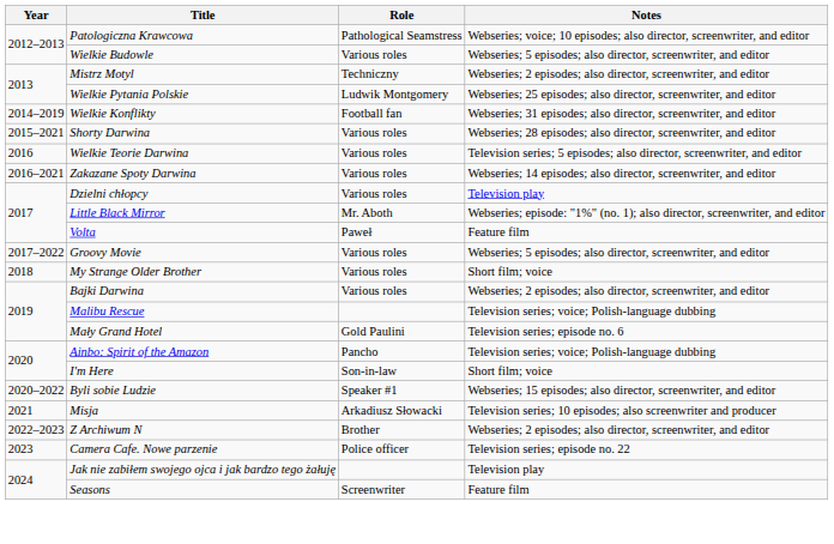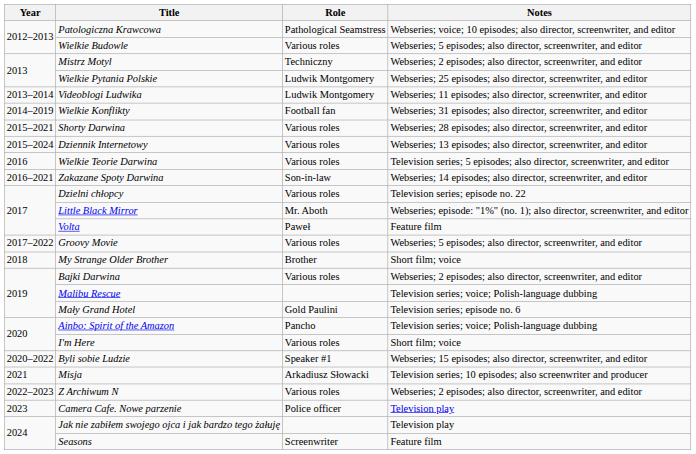 <table class="wikitable plainrowheaders sortable">
 <tr>
 <th scope="col">Year</th>
 <th scope="col">Title</th>
 <th scope="col">Role</th>
 <th scope="col" class="unsortable">Notes</th>
 </tr>
 <tr>
 <td rowspan=2>2012–2013</td>
 <td><em>Patologiczna Krawcowa</em></td>
 <td>Pathological Seamstress</td>
 <td>Webseries; voice; 10 episodes; also director, screenwriter, and editor</td>
 </tr>
 <tr>
 <td><em>Wielkie Budowle</em></td>
 <td>Various roles</td>
 <td>Webseries; 5 episodes; also director, screenwriter, and editor</td>
 </tr>
 <tr>
 <td rowspan=2>2013</td>
 <td><em>Mistrz Motyl</em></td>
 <td>Techniczny</td>
 <td>Webseries; 2 episodes; also director, screenwriter, and editor</td>
 </tr>
 <tr>
 <td><em>Wielkie Pytania Polskie</em></td>
 <td>Ludwik Montgomery</td>
 <td>Webseries; 25 episodes; also director, screenwriter, and editor</td>
 </tr>
 <tr>
+<td>2013–2014</td>
+<td><em>Videoblogi Ludwika</em></td>
+<td>Ludwik Montgomery</td>
+<td>Webseries; 11 episodes; also director, screenwriter, and editor</td>
+</tr>
+<tr>
 <td>2014–2019</td>
 <td><em>Wielkie Konflikty</em></td>
 <td>Football fan</td>
 <td>Webseries; 31 episodes; also director, screenwriter, and editor</td>
 </tr>
 <tr>
 <td>2015–2021</td>
 <td><em>Shorty Darwina</em></td>
 <td>Various roles</td>
 <td>Webseries; 28 episodes; also director, screenwriter, and editor</td>
 </tr>
 <tr>
+<td>2015–2024</td>
+<td><em>Dziennik Internetowy</em></td>
+<td>Various roles</td>
+<td>Webseries; 13 episodes; also director, screenwriter, and editor</td>
+</tr>
+<tr>
 <td>2016</td>
 <td><em>Wielkie Teorie Darwina</em></td>
 <td>Various roles</td>
 <td>Television series; 5 episodes; also director, screenwriter, and editor</td>
 </tr>
 <tr>
 <td>2016–2021</td>
 <td><em>Zakazane Spoty Darwina</em></td>
-<td>Various roles</td>
+<td>Son-in-law</td>
 <td>Webseries; 14 episodes; also director, screenwriter, and editor</td>
 </tr>
 <tr>
 <td rowspan=3>2017</td>
 <td><em>Dzielni chłopcy</em></td>
 <td>Various roles</td>
-<td><a href='#'>Television play</a></td>
+<td>Television series; episode no. 22</td>
 </tr>
 <tr>
 <td><em><a href='#'>Little Black Mirror</a></em></td>
 <td>Mr. Aboth</td>
 <td>Webseries; episode: "1%" (no. 1); also director, screenwriter, and editor</td>
 </tr>
 <tr>
 <td><em><a href='#'>Volta</a></em></td>
 <td>Paweł</td>
 <td>Feature film</td>
 </tr>
 <tr>
 <td>2017–2022</td>
 <td><em>Groovy Movie</em></td>
 <td>Various roles</td>
 <td>Webseries; 5 episodes; also director, screenwriter, and editor</td>
 </tr>
 <tr>
 <td>2018</td>
 <td><em>My Strange Older Brother</em></td>
-<td>Various roles</td>
+<td>Brother</td>
 <td>Short film; voice</td>
 </tr>
 <tr>
 <td rowspan=3>2019</td>
 <td><em>Bajki Darwina</em></td>
 <td>Various roles</td>
 <td>Webseries; 2 episodes; also director, screenwriter, and editor</td>
 </tr>
 <tr>
 <td><em><a href='#'>Malibu Rescue</a></em></td>
 <td></td>
 <td>Television series; voice; Polish-language dubbing</td>
 </tr>
 <tr>
 <td><em>Mały Grand Hotel</em></td>
 <td>Gold Paulini</td>
 <td>Television series; episode no. 6</td>
 </tr>
 <tr>
 <td rowspan=2>2020</td>
 <td><em><a href='#'>Ainbo: Spirit of the Amazon</a></em></td>
 <td>Pancho</td>
 <td>Television series; voice; Polish-language dubbing</td>
 </tr>
 <tr>
 <td><em>I'm Here</em></td>
-<td>Son-in-law</td>
+<td>Various roles</td>
 <td>Short film; voice</td>
 </tr>
 <tr>
 <td>2020–2022</td>
 <td><em>Byli sobie Ludzie</em></td>
 <td>Speaker #1</td>
 <td>Webseries; 15 episodes; also director, screenwriter, and editor</td>
 </tr>
 <tr>
 <td>2021</td>
 <td><em>Misja</em></td>
 <td>Arkadiusz Słowacki</td>
 <td>Television series; 10 episodes; also screenwriter and producer</td>
 </tr>
 <tr>
 <td>2022–2023</td>
 <td><em>Z Archiwum N</em></td>
-<td>Brother</td>
+<td>Various roles</td>
 <td>Webseries; 2 episodes; also director, screenwriter, and editor</td>
 </tr>
 <tr>
 <td>2023</td>
 <td><em>Camera Cafe. Nowe parzenie</em></td>
 <td>Police officer</td>
-<td>Television series; episode no. 22</td>
+<td><a href='#'>Television play</a></td>
 </tr>
 <tr>
 <td rowspan=2>2024</td>
 <td><em>Jak nie zabiłem swojego ojca i jak bardzo tego żałuję</em></td>
 <td></td>
 <td>Television play</td>
 </tr>
 <tr>
 <td><em>Seasons</em></td>
 <td>Screenwriter</td>
 <td>Feature film</td>
 </tr>
 </table>
